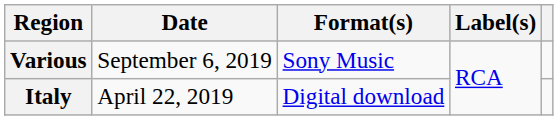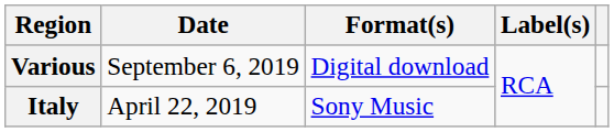 <table class="wikitable plainrowheaders">
 <tr>
 <th scope="col">Region</th>
 <th scope="col">Date</th>
 <th scope="col">Format(s)</th>
 <th scope="col">Label(s)</th>
 <th scope="col"></th>
 </tr>
 <tr>
 <th scope="row">Various</th>
 <td>September 6, 2019</td>
-<td><a href='#'>Sony Music</a></td>
+<td><a href='#'>Digital download</a></td>
 <td rowspan="2"><a href='#'>RCA</a></td>
 </tr>
 <tr>
 <th scope="row">Italy</th>
 <td>April 22, 2019</td>
-<td><a href='#'>Digital download</a></td>
+<td><a href='#'>Sony Music</a></td>
 <td></td>
 </tr>
 </table>
